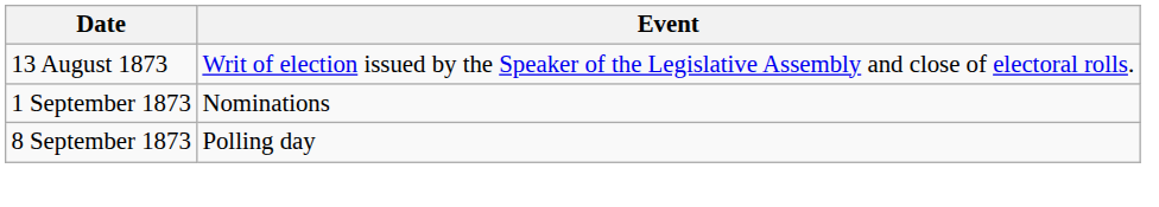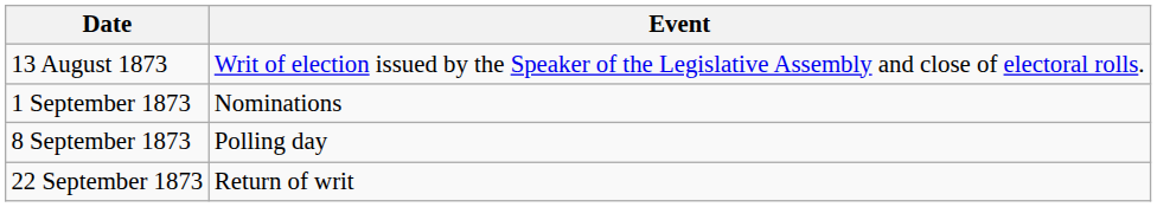 <table class="wikitable">
 <tr>
 <th>Date</th>
 <th>Event</th>
 </tr>
 <tr>
 <td>13 August 1873</td>
 <td><a href='#'>Writ of election</a> issued by the <a href='#'>Speaker of the Legislative Assembly</a> and close of <a href='#'>electoral rolls</a>.</td>
 </tr>
 <tr>
 <td>1 September 1873</td>
 <td>Nominations</td>
 </tr>
 <tr>
 <td>8 September 1873</td>
 <td>Polling day</td>
 </tr>
+<tr>
+<td>22 September 1873</td>
+<td>Return of writ</td>
+</tr>
 </table>
